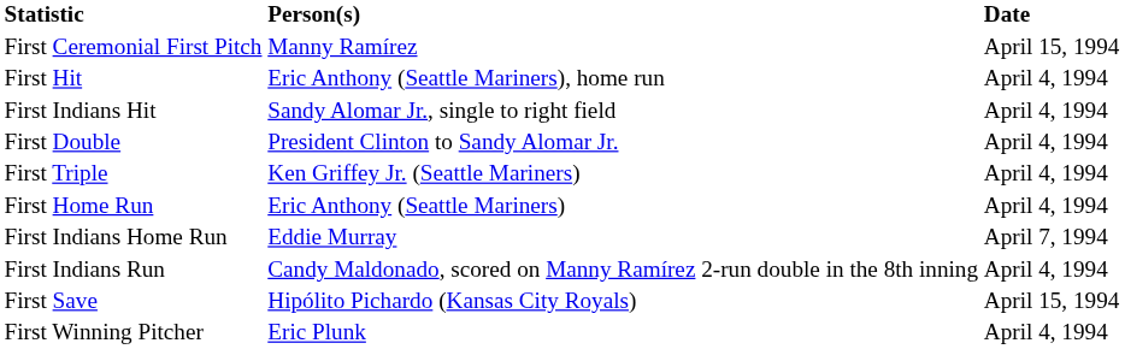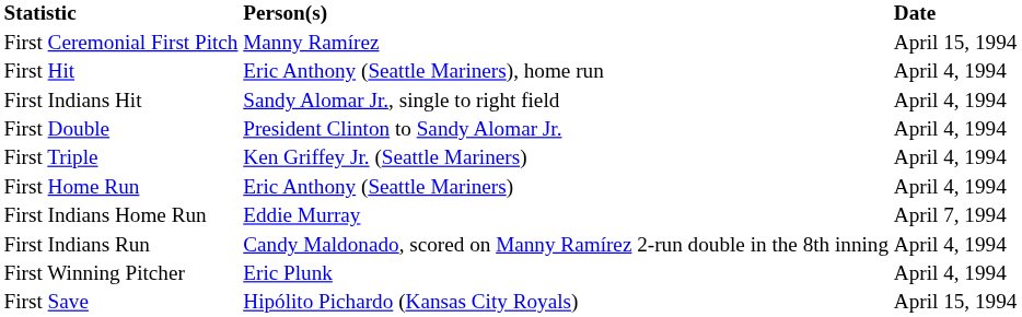 <table>
 <tr>
 <td><strong>Statistic</strong></td>
 <td><strong>Person(s)</strong></td>
 <td><strong>Date</strong></td>
 </tr>
 <tr>
 <td>First <a href='#'>Ceremonial First Pitch</a></td>
 <td><a href='#'>Manny Ramírez</a></td>
 <td>April 15, 1994</td>
 </tr>
 <tr>
 <td>First <a href='#'>Hit</a></td>
 <td><a href='#'>Eric Anthony</a> (<a href='#'>Seattle Mariners</a>), home run</td>
 <td>April 4, 1994</td>
 </tr>
 <tr>
 <td>First Indians Hit</td>
 <td><a href='#'>Sandy Alomar Jr.</a>, single to right field</td>
 <td>April 4, 1994</td>
 </tr>
 <tr>
 <td>First <a href='#'>Double</a></td>
 <td><a href='#'>President Clinton</a> to <a href='#'>Sandy Alomar Jr.</a></td>
 <td>April 4, 1994</td>
 </tr>
 <tr>
 <td>First <a href='#'>Triple</a></td>
 <td><a href='#'>Ken Griffey Jr.</a> (<a href='#'>Seattle Mariners</a>)</td>
 <td>April 4, 1994</td>
 </tr>
 <tr>
 <td>First <a href='#'>Home Run</a></td>
 <td><a href='#'>Eric Anthony</a> (<a href='#'>Seattle Mariners</a>)</td>
 <td>April 4, 1994</td>
 </tr>
 <tr>
 <td>First Indians Home Run</td>
 <td><a href='#'>Eddie Murray</a></td>
 <td>April 7, 1994</td>
 </tr>
 <tr>
 <td>First Indians Run</td>
 <td><a href='#'>Candy Maldonado</a>, scored on <a href='#'>Manny Ramírez</a> 2-run double in the 8th inning</td>
 <td>April 4, 1994</td>
 </tr>
 <tr>
+<td>First Winning Pitcher</td>
+<td><a href='#'>Eric Plunk</a></td>
+<td>April 4, 1994</td>
+</tr>
+<tr>
 <td>First <a href='#'>Save</a></td>
 <td><a href='#'>Hipólito Pichardo</a> (<a href='#'>Kansas City Royals</a>)</td>
 <td>April 15, 1994</td>
 </tr>
 <tr>
-<td>First Winning Pitcher</td>
-<td><a href='#'>Eric Plunk</a></td>
-<td>April 4, 1994</td>
-</tr>
-<tr>
 </tr>
 </table>
